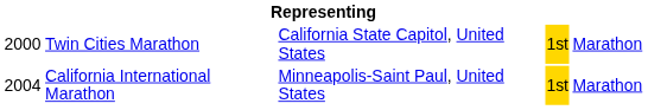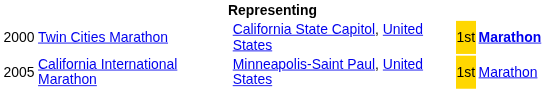 <table>
 <tr>
 <th colspan="5">Representing </th>
 </tr>
 <tr>
 <td>2000</td>
 <td><a href='#'>Twin Cities Marathon</a></td>
 <td><a href='#'>California State Capitol</a>, <a href='#'>United States</a></td>
 <td bgcolor="gold">1st</td>
-<td><a href='#'>Marathon</a></td>
+<td><strong><a href='#'>Marathon</a></strong></td>
 </tr>
 <tr>
-<td>2004</td>
+<td>2005</td>
 <td><a href='#'>California International Marathon</a></td>
 <td><a href='#'>Minneapolis-Saint Paul</a>, <a href='#'>United States</a></td>
 <td bgcolor="gold">1st</td>
 <td><a href='#'>Marathon</a></td>
 </tr>
 </table>
